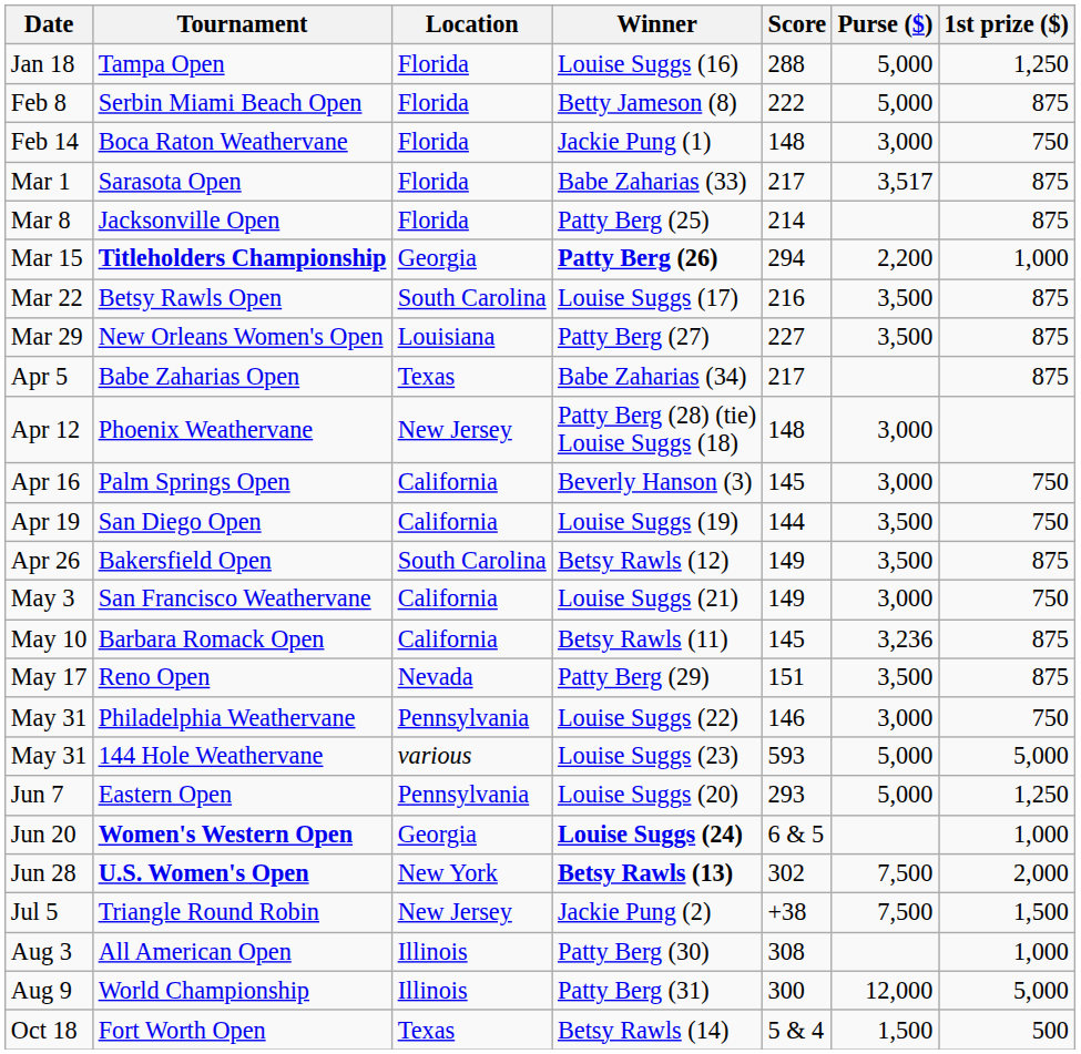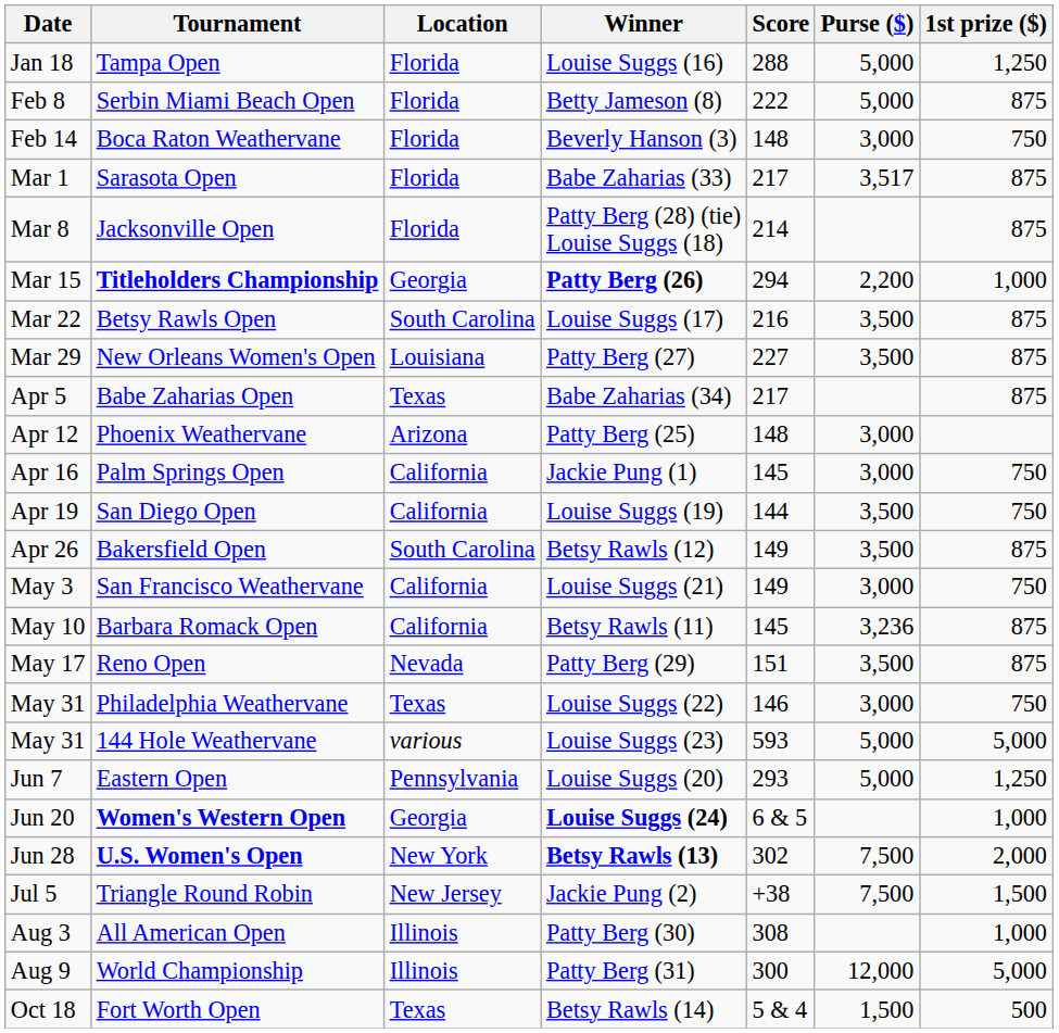 <table class="wikitable sortable">
 <tr>
 <th>Date</th>
 <th>Tournament</th>
 <th>Location</th>
 <th>Winner</th>
 <th>Score</th>
 <th>Purse (<a href='#'>$</a>)</th>
 <th>1st prize ($)</th>
 </tr>
 <tr>
 <td>Jan 18</td>
 <td><a href='#'>Tampa Open</a></td>
 <td><a href='#'>Florida</a></td>
 <td> <a href='#'>Louise Suggs</a> (16)</td>
 <td>288</td>
 <td align=right>5,000</td>
 <td align=right>1,250</td>
 </tr>
 <tr>
 <td>Feb 8</td>
 <td><a href='#'>Serbin Miami Beach Open</a></td>
 <td><a href='#'>Florida</a></td>
 <td> <a href='#'>Betty Jameson</a> (8)</td>
 <td>222</td>
 <td align=right>5,000</td>
 <td align=right>875</td>
 </tr>
 <tr>
 <td>Feb 14</td>
 <td><a href='#'>Boca Raton Weathervane</a></td>
 <td><a href='#'>Florida</a></td>
-<td> <a href='#'>Jackie Pung</a> (1)</td>
+<td> <a href='#'>Beverly Hanson</a> (3)</td>
 <td>148</td>
 <td align=right>3,000</td>
 <td align=right>750</td>
 </tr>
 <tr>
 <td>Mar 1</td>
 <td><a href='#'>Sarasota Open</a></td>
 <td><a href='#'>Florida</a></td>
 <td> <a href='#'>Babe Zaharias</a> (33)</td>
 <td>217</td>
 <td align=right>3,517</td>
 <td align=right>875</td>
 </tr>
 <tr>
 <td>Mar 8</td>
 <td><a href='#'>Jacksonville Open</a></td>
 <td><a href='#'>Florida</a></td>
-<td> <a href='#'>Patty Berg</a> (25)</td>
+<td> <a href='#'>Patty Berg</a> (28) (tie)<br> <a href='#'>Louise Suggs</a> (18)</td>
 <td>214</td>
 <td align=right></td>
 <td align=right>875</td>
 </tr>
 <tr>
 <td>Mar 15</td>
 <td><strong><a href='#'>Titleholders Championship</a></strong></td>
 <td><a href='#'>Georgia</a></td>
 <td> <strong><a href='#'>Patty Berg</a> (26)</strong></td>
 <td>294</td>
 <td align=right>2,200</td>
 <td align=right>1,000</td>
 </tr>
 <tr>
 <td>Mar 22</td>
 <td><a href='#'>Betsy Rawls Open</a></td>
 <td><a href='#'>South Carolina</a></td>
 <td> <a href='#'>Louise Suggs</a> (17)</td>
 <td>216</td>
 <td align=right>3,500</td>
 <td align=right>875</td>
 </tr>
 <tr>
 <td>Mar 29</td>
 <td><a href='#'>New Orleans Women's Open</a></td>
 <td><a href='#'>Louisiana</a></td>
 <td> <a href='#'>Patty Berg</a> (27)</td>
 <td>227</td>
 <td align=right>3,500</td>
 <td align=right>875</td>
 </tr>
 <tr>
 <td>Apr 5</td>
 <td><a href='#'>Babe Zaharias Open</a></td>
 <td><a href='#'>Texas</a></td>
 <td> <a href='#'>Babe Zaharias</a> (34)</td>
 <td>217</td>
 <td align=right></td>
 <td align=right>875</td>
 </tr>
 <tr>
 <td>Apr 12</td>
 <td><a href='#'>Phoenix Weathervane</a></td>
-<td><a href='#'>New Jersey</a></td>
-<td> <a href='#'>Patty Berg</a> (28) (tie)<br> <a href='#'>Louise Suggs</a> (18)</td>
+<td><a href='#'>Arizona</a></td>
+<td> <a href='#'>Patty Berg</a> (25)</td>
 <td>148</td>
 <td align=right>3,000</td>
 <td align=right></td>
 </tr>
 <tr>
 <td>Apr 16</td>
 <td><a href='#'>Palm Springs Open</a></td>
 <td><a href='#'>California</a></td>
-<td> <a href='#'>Beverly Hanson</a> (3)</td>
+<td> <a href='#'>Jackie Pung</a> (1)</td>
 <td>145</td>
 <td align=right>3,000</td>
 <td align=right>750</td>
 </tr>
 <tr>
 <td>Apr 19</td>
 <td><a href='#'>San Diego Open</a></td>
 <td><a href='#'>California</a></td>
 <td> <a href='#'>Louise Suggs</a> (19)</td>
 <td>144</td>
 <td align=right>3,500</td>
 <td align=right>750</td>
 </tr>
 <tr>
 <td>Apr 26</td>
 <td><a href='#'>Bakersfield Open</a></td>
 <td><a href='#'>South Carolina</a></td>
 <td> <a href='#'>Betsy Rawls</a> (12)</td>
 <td>149</td>
 <td align=right>3,500</td>
 <td align=right>875</td>
 </tr>
 <tr>
 <td>May 3</td>
 <td><a href='#'>San Francisco Weathervane</a></td>
 <td><a href='#'>California</a></td>
 <td> <a href='#'>Louise Suggs</a> (21)</td>
 <td>149</td>
 <td align=right>3,000</td>
 <td align=right>750</td>
 </tr>
 <tr>
 <td>May 10</td>
 <td><a href='#'>Barbara Romack Open</a></td>
 <td><a href='#'>California</a></td>
 <td> <a href='#'>Betsy Rawls</a> (11)</td>
 <td>145</td>
 <td align=right>3,236</td>
 <td align=right>875</td>
 </tr>
 <tr>
 <td>May 17</td>
 <td><a href='#'>Reno Open</a></td>
 <td><a href='#'>Nevada</a></td>
 <td> <a href='#'>Patty Berg</a> (29)</td>
 <td>151</td>
 <td align=right>3,500</td>
 <td align=right>875</td>
 </tr>
 <tr>
 <td>May 31</td>
 <td><a href='#'>Philadelphia Weathervane</a></td>
-<td><a href='#'>Pennsylvania</a></td>
+<td><a href='#'>Texas</a></td>
 <td> <a href='#'>Louise Suggs</a> (22)</td>
 <td>146</td>
 <td align=right>3,000</td>
 <td align=right>750</td>
 </tr>
 <tr>
 <td>May 31</td>
 <td><a href='#'>144 Hole Weathervane</a></td>
 <td><em>various</em></td>
 <td> <a href='#'>Louise Suggs</a> (23)</td>
 <td>593</td>
 <td align=right>5,000</td>
 <td align=right>5,000</td>
 </tr>
 <tr>
 <td>Jun 7</td>
 <td><a href='#'>Eastern Open</a></td>
 <td><a href='#'>Pennsylvania</a></td>
 <td> <a href='#'>Louise Suggs</a> (20)</td>
 <td>293</td>
 <td align=right>5,000</td>
 <td align=right>1,250</td>
 </tr>
 <tr>
 <td>Jun 20</td>
 <td><strong><a href='#'>Women's Western Open</a></strong></td>
 <td><a href='#'>Georgia</a></td>
 <td> <strong><a href='#'>Louise Suggs</a> (24)</strong></td>
 <td>6 & 5</td>
 <td align=right></td>
 <td align=right>1,000</td>
 </tr>
 <tr>
 <td>Jun 28</td>
 <td><strong><a href='#'>U.S. Women's Open</a></strong></td>
 <td><a href='#'>New York</a></td>
 <td> <strong><a href='#'>Betsy Rawls</a> (13)</strong></td>
 <td>302</td>
 <td align=right>7,500</td>
 <td align=right>2,000</td>
 </tr>
 <tr>
 <td>Jul 5</td>
 <td><a href='#'>Triangle Round Robin</a></td>
 <td><a href='#'>New Jersey</a></td>
 <td> <a href='#'>Jackie Pung</a> (2)</td>
 <td>+38</td>
 <td align=right>7,500</td>
 <td align=right>1,500</td>
 </tr>
 <tr>
 <td>Aug 3</td>
 <td><a href='#'>All American Open</a></td>
 <td><a href='#'>Illinois</a></td>
 <td> <a href='#'>Patty Berg</a> (30)</td>
 <td>308</td>
 <td align=right></td>
 <td align=right>1,000</td>
 </tr>
 <tr>
 <td>Aug 9</td>
 <td><a href='#'>World Championship</a></td>
 <td><a href='#'>Illinois</a></td>
 <td> <a href='#'>Patty Berg</a> (31)</td>
 <td>300</td>
 <td align=right>12,000</td>
 <td align=right>5,000</td>
 </tr>
 <tr>
 <td>Oct 18</td>
 <td><a href='#'>Fort Worth Open</a></td>
 <td><a href='#'>Texas</a></td>
 <td> <a href='#'>Betsy Rawls</a> (14)</td>
 <td>5 & 4</td>
 <td align=right>1,500</td>
 <td align=right>500</td>
 </tr>
 </table>
